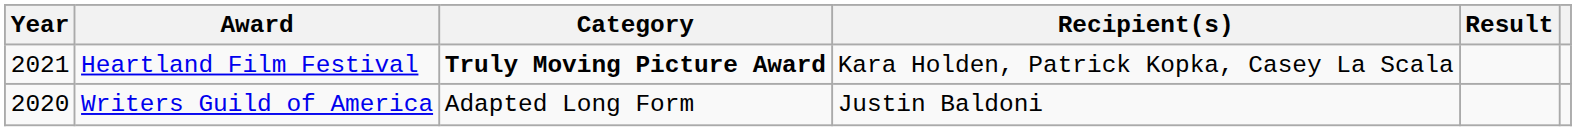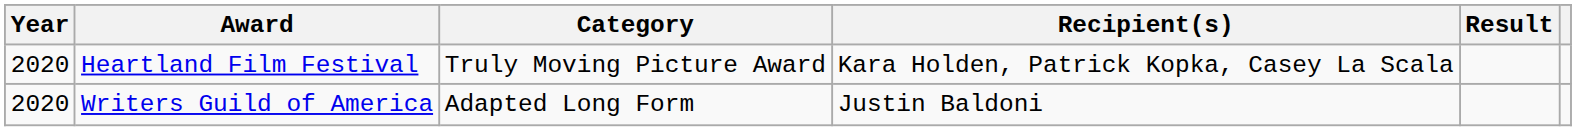 <table class="wikitable">
 <tr>
 <th>Year</th>
 <th>Award</th>
 <th>Category</th>
 <th>Recipient(s)</th>
 <th>Result</th>
 <th></th>
 </tr>
 <tr>
-<td>2021</td>
+<td>2020</td>
 <td><a href='#'>Heartland Film Festival</a></td>
-<td><strong>Truly Moving Picture Award</strong></td>
+<td>Truly Moving Picture Award</td>
 <td>Kara Holden, Patrick Kopka, Casey La Scala</td>
 <td></td>
 <td style="text-align:center;"></td>
 </tr>
 <tr>
 <td>2020</td>
 <td><a href='#'>Writers Guild of America</a></td>
 <td>Adapted Long Form</td>
 <td>Justin Baldoni</td>
 <td></td>
 <td style="text-align:center;"></td>
 </tr>
 </table>
